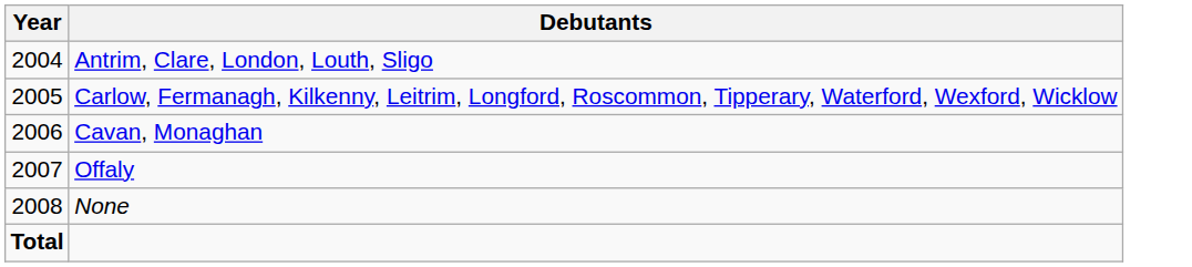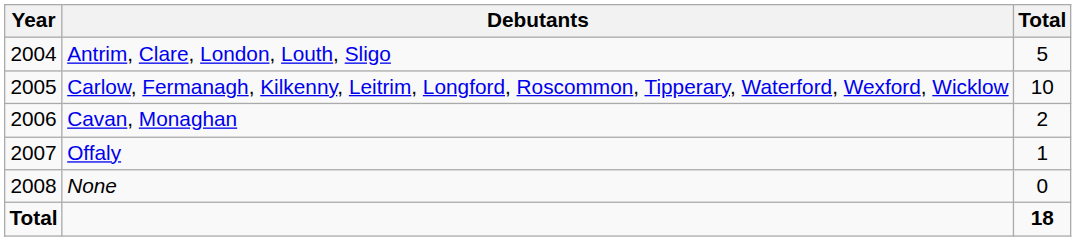 <table class="wikitable" style="text-align:center">
 <tr>
 <th>Year</th>
 <th>Debutants</th>
+<th>Total</th>
 </tr>
 <tr>
 <td>2004</td>
 <td style="text-align:left"> <a href='#'>Antrim</a>,  <a href='#'>Clare</a>,  <a href='#'>London</a>,  <a href='#'>Louth</a>,  <a href='#'>Sligo</a></td>
+<td>5</td>
 </tr>
 <tr>
 <td>2005</td>
 <td style="text-align:left"> <a href='#'>Carlow</a>,  <a href='#'>Fermanagh</a>,  <a href='#'>Kilkenny</a>,  <a href='#'>Leitrim</a>,  <a href='#'>Longford</a>,  <a href='#'>Roscommon</a>,  <a href='#'>Tipperary</a>,  <a href='#'>Waterford</a>,  <a href='#'>Wexford</a>,  <a href='#'>Wicklow</a></td>
+<td>10</td>
 </tr>
 <tr>
 <td>2006</td>
 <td style="text-align:left"> <a href='#'>Cavan</a>,  <a href='#'>Monaghan</a></td>
+<td>2</td>
 </tr>
 <tr>
 <td>2007</td>
 <td style="text-align:left"> <a href='#'>Offaly</a></td>
+<td>1</td>
 </tr>
 <tr>
 <td>2008</td>
 <td style="text-align:left"><em>None</em></td>
+<td>0</td>
 </tr>
 <tr>
 <td><strong>Total</strong></td>
 <td style="text-align:left"></td>
+<td><strong>18</strong></td>
 </tr>
 </table>
